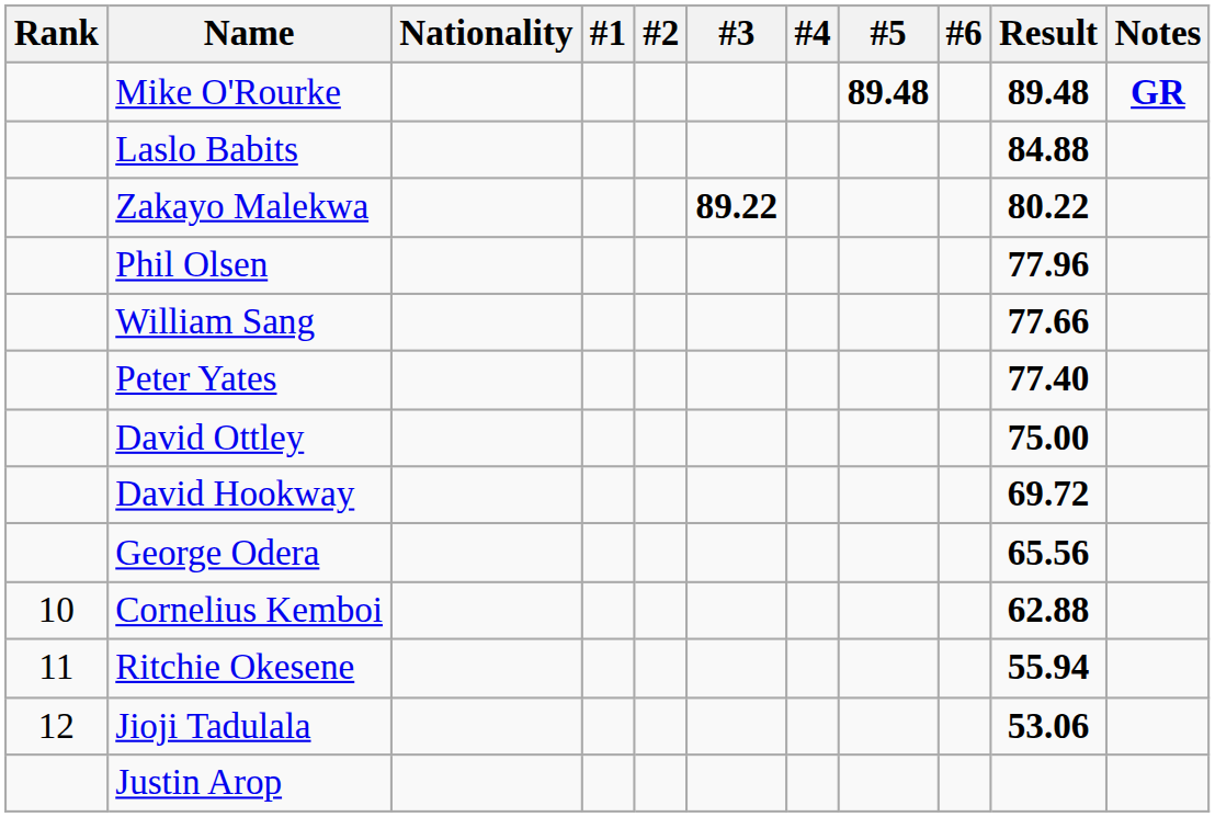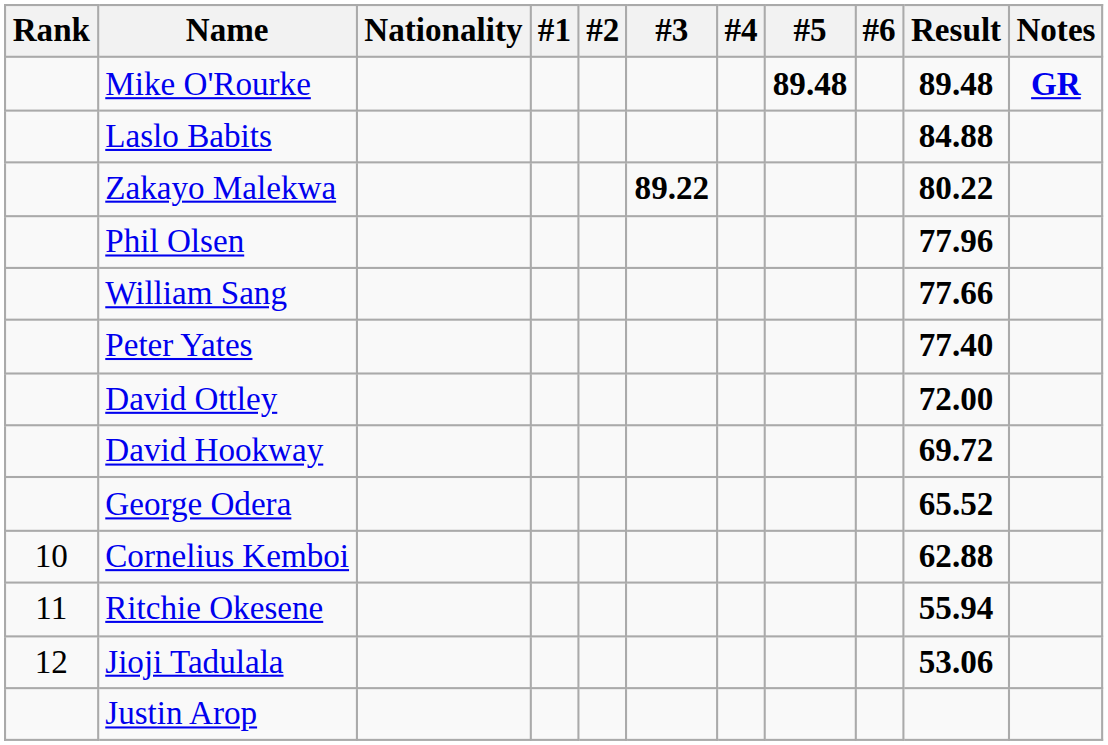 <table class="wikitable sortable" style=" text-align:center">
 <tr>
 <th>Rank</th>
 <th>Name</th>
 <th>Nationality</th>
 <th>#1</th>
 <th>#2</th>
 <th>#3</th>
 <th>#4</th>
 <th>#5</th>
 <th>#6</th>
 <th>Result</th>
 <th>Notes</th>
 </tr>
 <tr>
 <td></td>
 <td align=left><a href='#'>Mike O'Rourke</a></td>
 <td align=left></td>
 <td></td>
 <td></td>
 <td></td>
 <td></td>
 <td><strong>89.48</strong></td>
 <td></td>
 <td><strong>89.48</strong></td>
 <td><strong><a href='#'>GR</a></strong></td>
 </tr>
 <tr>
 <td></td>
 <td align=left><a href='#'>Laslo Babits</a></td>
 <td align=left></td>
 <td></td>
 <td></td>
 <td></td>
 <td></td>
 <td></td>
 <td></td>
 <td><strong>84.88</strong></td>
 <td></td>
 </tr>
 <tr>
 <td></td>
 <td align=left><a href='#'>Zakayo Malekwa</a></td>
 <td align=left></td>
 <td></td>
 <td></td>
 <td><strong>89.22</strong></td>
 <td></td>
 <td></td>
 <td></td>
 <td><strong>80.22</strong></td>
 <td></td>
 </tr>
 <tr>
 <td></td>
 <td align=left><a href='#'>Phil Olsen</a></td>
 <td align=left></td>
 <td></td>
 <td></td>
 <td></td>
 <td></td>
 <td></td>
 <td></td>
 <td><strong>77.96</strong></td>
 <td></td>
 </tr>
 <tr>
 <td></td>
 <td align=left><a href='#'>William Sang</a></td>
 <td align=left></td>
 <td></td>
 <td></td>
 <td></td>
 <td></td>
 <td></td>
 <td></td>
 <td><strong>77.66</strong></td>
 <td></td>
 </tr>
 <tr>
 <td></td>
 <td align=left><a href='#'>Peter Yates</a></td>
 <td align=left></td>
 <td></td>
 <td></td>
 <td></td>
 <td></td>
 <td></td>
 <td></td>
 <td><strong>77.40</strong></td>
 <td></td>
 </tr>
 <tr>
 <td></td>
 <td align=left><a href='#'>David Ottley</a></td>
 <td align=left></td>
 <td></td>
 <td></td>
 <td></td>
 <td></td>
 <td></td>
 <td></td>
-<td><strong>75.00</strong></td>
+<td><strong>72.00</strong></td>
 <td></td>
 </tr>
 <tr>
 <td></td>
 <td align=left><a href='#'>David Hookway</a></td>
 <td align=left></td>
 <td></td>
 <td></td>
 <td></td>
 <td></td>
 <td></td>
 <td></td>
 <td><strong>69.72</strong></td>
 <td></td>
 </tr>
 <tr>
 <td></td>
 <td align=left><a href='#'>George Odera</a></td>
 <td align=left></td>
 <td></td>
 <td></td>
 <td></td>
 <td></td>
 <td></td>
 <td></td>
-<td><strong>65.56</strong></td>
+<td><strong>65.52</strong></td>
 <td></td>
 </tr>
 <tr>
 <td>10</td>
 <td align=left><a href='#'>Cornelius Kemboi</a></td>
 <td align=left></td>
 <td></td>
 <td></td>
 <td></td>
 <td></td>
 <td></td>
 <td></td>
 <td><strong>62.88</strong></td>
 <td></td>
 </tr>
 <tr>
 <td>11</td>
 <td align=left><a href='#'>Ritchie Okesene</a></td>
 <td align=left></td>
 <td></td>
 <td></td>
 <td></td>
 <td></td>
 <td></td>
 <td></td>
 <td><strong>55.94</strong></td>
 <td></td>
 </tr>
 <tr>
 <td>12</td>
 <td align=left><a href='#'>Jioji Tadulala</a></td>
 <td align=left></td>
 <td></td>
 <td></td>
 <td></td>
 <td></td>
 <td></td>
 <td></td>
 <td><strong>53.06</strong></td>
 <td></td>
 </tr>
 <tr>
 <td></td>
 <td align=left><a href='#'>Justin Arop</a></td>
 <td align=left></td>
 <td></td>
 <td></td>
 <td></td>
 <td></td>
 <td></td>
 <td></td>
 <td><strong></strong></td>
 <td></td>
 </tr>
 </table>
